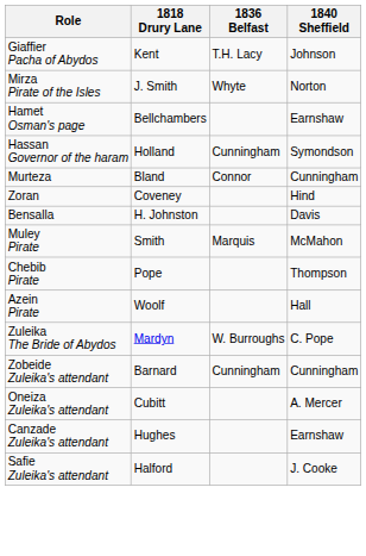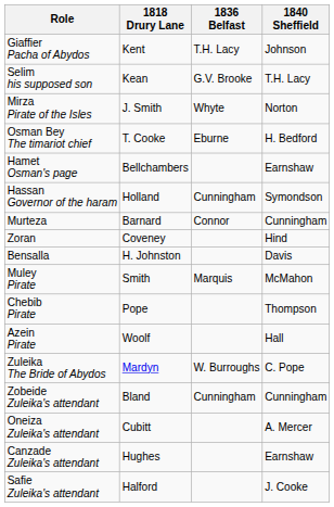 <table class="wikitable">
 <tr>
 <th>Role</th>
 <th>1818<br>Drury Lane</th>
 <th>1836<br>Belfast</th>
 <th>1840<br>Sheffield</th>
 </tr>
 <tr>
 <td>Giaffier<br><em>Pacha of Abydos</em></td>
 <td>Kent</td>
 <td>T.H. Lacy</td>
 <td>Johnson</td>
 </tr>
 <tr>
+<td>Selim<br><em>his supposed son</em></td>
+<td>Kean</td>
+<td>G.V. Brooke</td>
+<td>T.H. Lacy</td>
+</tr>
+<tr>
 <td>Mirza<br><em>Pirate of the Isles</em></td>
 <td>J. Smith</td>
 <td>Whyte</td>
 <td>Norton</td>
+</tr>
+<tr>
+<td>Osman Bey<br><em>The timariot chief</em></td>
+<td>T. Cooke</td>
+<td>Eburne</td>
+<td>H. Bedford</td>
 </tr>
 <tr>
 <td>Hamet<br><em>Osman's page</em></td>
 <td>Bellchambers</td>
 <td></td>
 <td>Earnshaw</td>
 </tr>
 <tr>
 <td>Hassan<br><em>Governor of the haram</em></td>
 <td>Holland</td>
 <td>Cunningham</td>
 <td>Symondson</td>
 </tr>
 <tr>
 <td>Murteza</td>
-<td>Bland</td>
+<td>Barnard</td>
 <td>Connor</td>
 <td>Cunningham</td>
 </tr>
 <tr>
 <td>Zoran</td>
 <td>Coveney</td>
 <td></td>
 <td>Hind</td>
 </tr>
 <tr>
 <td>Bensalla</td>
 <td>H. Johnston</td>
 <td></td>
 <td>Davis</td>
 </tr>
 <tr>
 <td>Muley<br><em>Pirate</em></td>
 <td>Smith</td>
 <td>Marquis</td>
 <td>McMahon</td>
 </tr>
 <tr>
 <td>Chebib<br><em>Pirate</em></td>
 <td>Pope</td>
 <td></td>
 <td>Thompson</td>
 </tr>
 <tr>
 <td>Azein<br><em>Pirate</em></td>
 <td>Woolf</td>
 <td></td>
 <td>Hall</td>
 </tr>
 <tr>
 <td>Zuleika<br><em>The Bride of Abydos</em></td>
 <td><a href='#'>Mardyn</a></td>
 <td>W. Burroughs</td>
 <td>C. Pope</td>
 </tr>
 <tr>
 <td>Zobeide<br><em>Zuleika's attendant</em></td>
-<td>Barnard</td>
+<td>Bland</td>
 <td>Cunningham</td>
 <td>Cunningham</td>
 </tr>
 <tr>
 <td>Oneiza<br><em>Zuleika's attendant</em></td>
 <td>Cubitt</td>
 <td></td>
 <td>A. Mercer</td>
 </tr>
 <tr>
 <td>Canzade<br><em>Zuleika's attendant</em></td>
 <td>Hughes</td>
 <td></td>
 <td>Earnshaw</td>
 </tr>
 <tr>
 <td>Safie<br><em>Zuleika's attendant</em></td>
 <td>Halford</td>
 <td></td>
 <td>J. Cooke</td>
 </tr>
 </table>
